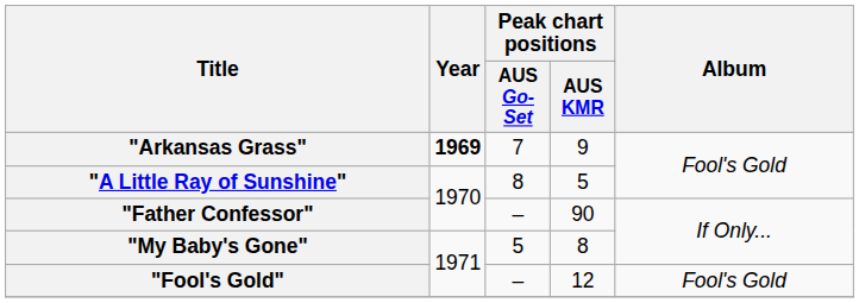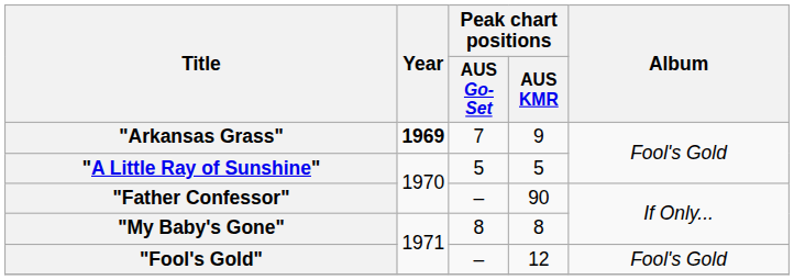 <table class="wikitable plainrowheaders" style="text-align:center;">
 <tr>
 <th scope="col" rowspan="2" style="width:20em;">Title</th>
 <th scope="col" rowspan="2" style="width:1em;">Year</th>
 <th scope="col" colspan="2">Peak chart positions</th>
 <th scope="col" rowspan="2" style="width:11em;">Album</th>
 </tr>
 <tr>
 <th scope="col" style="width:3em;font-size:90%;">AUS<br><a href='#'><em>Go-Set</em></a></th>
 <th scope="col" style="width:3em;font-size:90%;">AUS<br><a href='#'>KMR</a></th>
 </tr>
 <tr>
 <th scope="row">"Arkansas Grass"</th>
 <td rowspan="1"><strong>1969</strong></td>
 <td>7</td>
 <td>9</td>
 <td rowspan="2"><em>Fool's Gold</em></td>
 </tr>
 <tr>
 <th scope="row">"<a href='#'>A Little Ray of Sunshine</a>"</th>
 <td rowspan="2">1970</td>
-<td>8</td>
+<td>5</td>
 <td>5</td>
 </tr>
 <tr>
 <th scope="row">"Father Confessor"</th>
 <td>–</td>
 <td>90</td>
 <td rowspan="2"><em>If Only...</em></td>
 </tr>
 <tr>
 <th scope="row">"My Baby's Gone"</th>
 <td rowspan="2">1971</td>
-<td>5</td>
+<td>8</td>
 <td>8</td>
 </tr>
 <tr>
 <th scope="row">"Fool's Gold"</th>
 <td>–</td>
 <td>12</td>
 <td rowspan="1"><em>Fool's Gold</em></td>
 </tr>
 <tr>
 </tr>
 </table>
